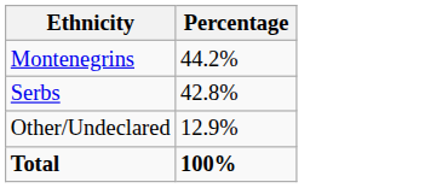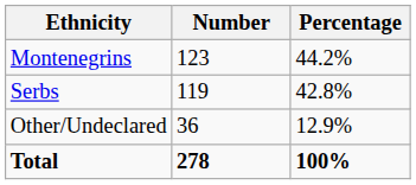 <table class="wikitable">
 <tr>
 <th width="100px">Ethnicity</th>
+<th width="80px">Number</th>
 <th width="80px">Percentage</th>
 </tr>
 <tr>
 <td><a href='#'>Montenegrins</a></td>
+<td>123</td>
 <td>44.2%</td>
 </tr>
 <tr>
 <td><a href='#'>Serbs</a></td>
+<td>119</td>
 <td>42.8%</td>
 </tr>
 <tr>
 <td>Other/Undeclared</td>
+<td>36</td>
 <td>12.9%</td>
 </tr>
 <tr>
 <td><strong>Total</strong></td>
+<td><strong>278</strong></td>
 <td><strong>100%</strong></td>
 </tr>
 </table>
